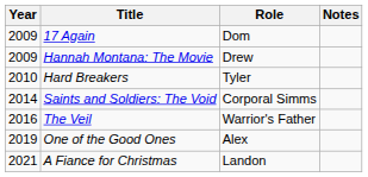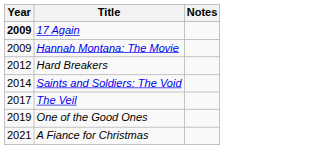 <table class="wikitable sortable">
 <tr>
 <th>Year</th>
 <th>Title</th>
-<th>Role</th>
 <th>Notes</th>
 </tr>
 <tr>
-<td>2009</td>
+<td><strong>2009</strong></td>
 <td><em><a href='#'>17 Again</a></em></td>
-<td>Dom</td>
 <td></td>
 </tr>
 <tr>
 <td>2009</td>
 <td><em><a href='#'>Hannah Montana: The Movie</a></em></td>
-<td>Drew</td>
 <td></td>
 </tr>
 <tr>
-<td>2010</td>
+<td>2012</td>
 <td><em>Hard Breakers</em></td>
-<td>Tyler</td>
 <td></td>
 </tr>
 <tr>
 <td>2014</td>
 <td><em><a href='#'>Saints and Soldiers: The Void</a> </em></td>
-<td>Corporal Simms</td>
 <td></td>
 </tr>
 <tr>
-<td>2016</td>
+<td>2017</td>
 <td><em><a href='#'>The Veil</a></em></td>
-<td>Warrior's Father</td>
 <td></td>
 </tr>
 <tr>
 <td>2019</td>
 <td><em>One of the Good Ones</em></td>
-<td>Alex</td>
 <td></td>
 </tr>
 <tr>
 <td>2021</td>
 <td><em>A Fiance for Christmas</em></td>
-<td>Landon</td>
 <td></td>
 </tr>
 </table>
